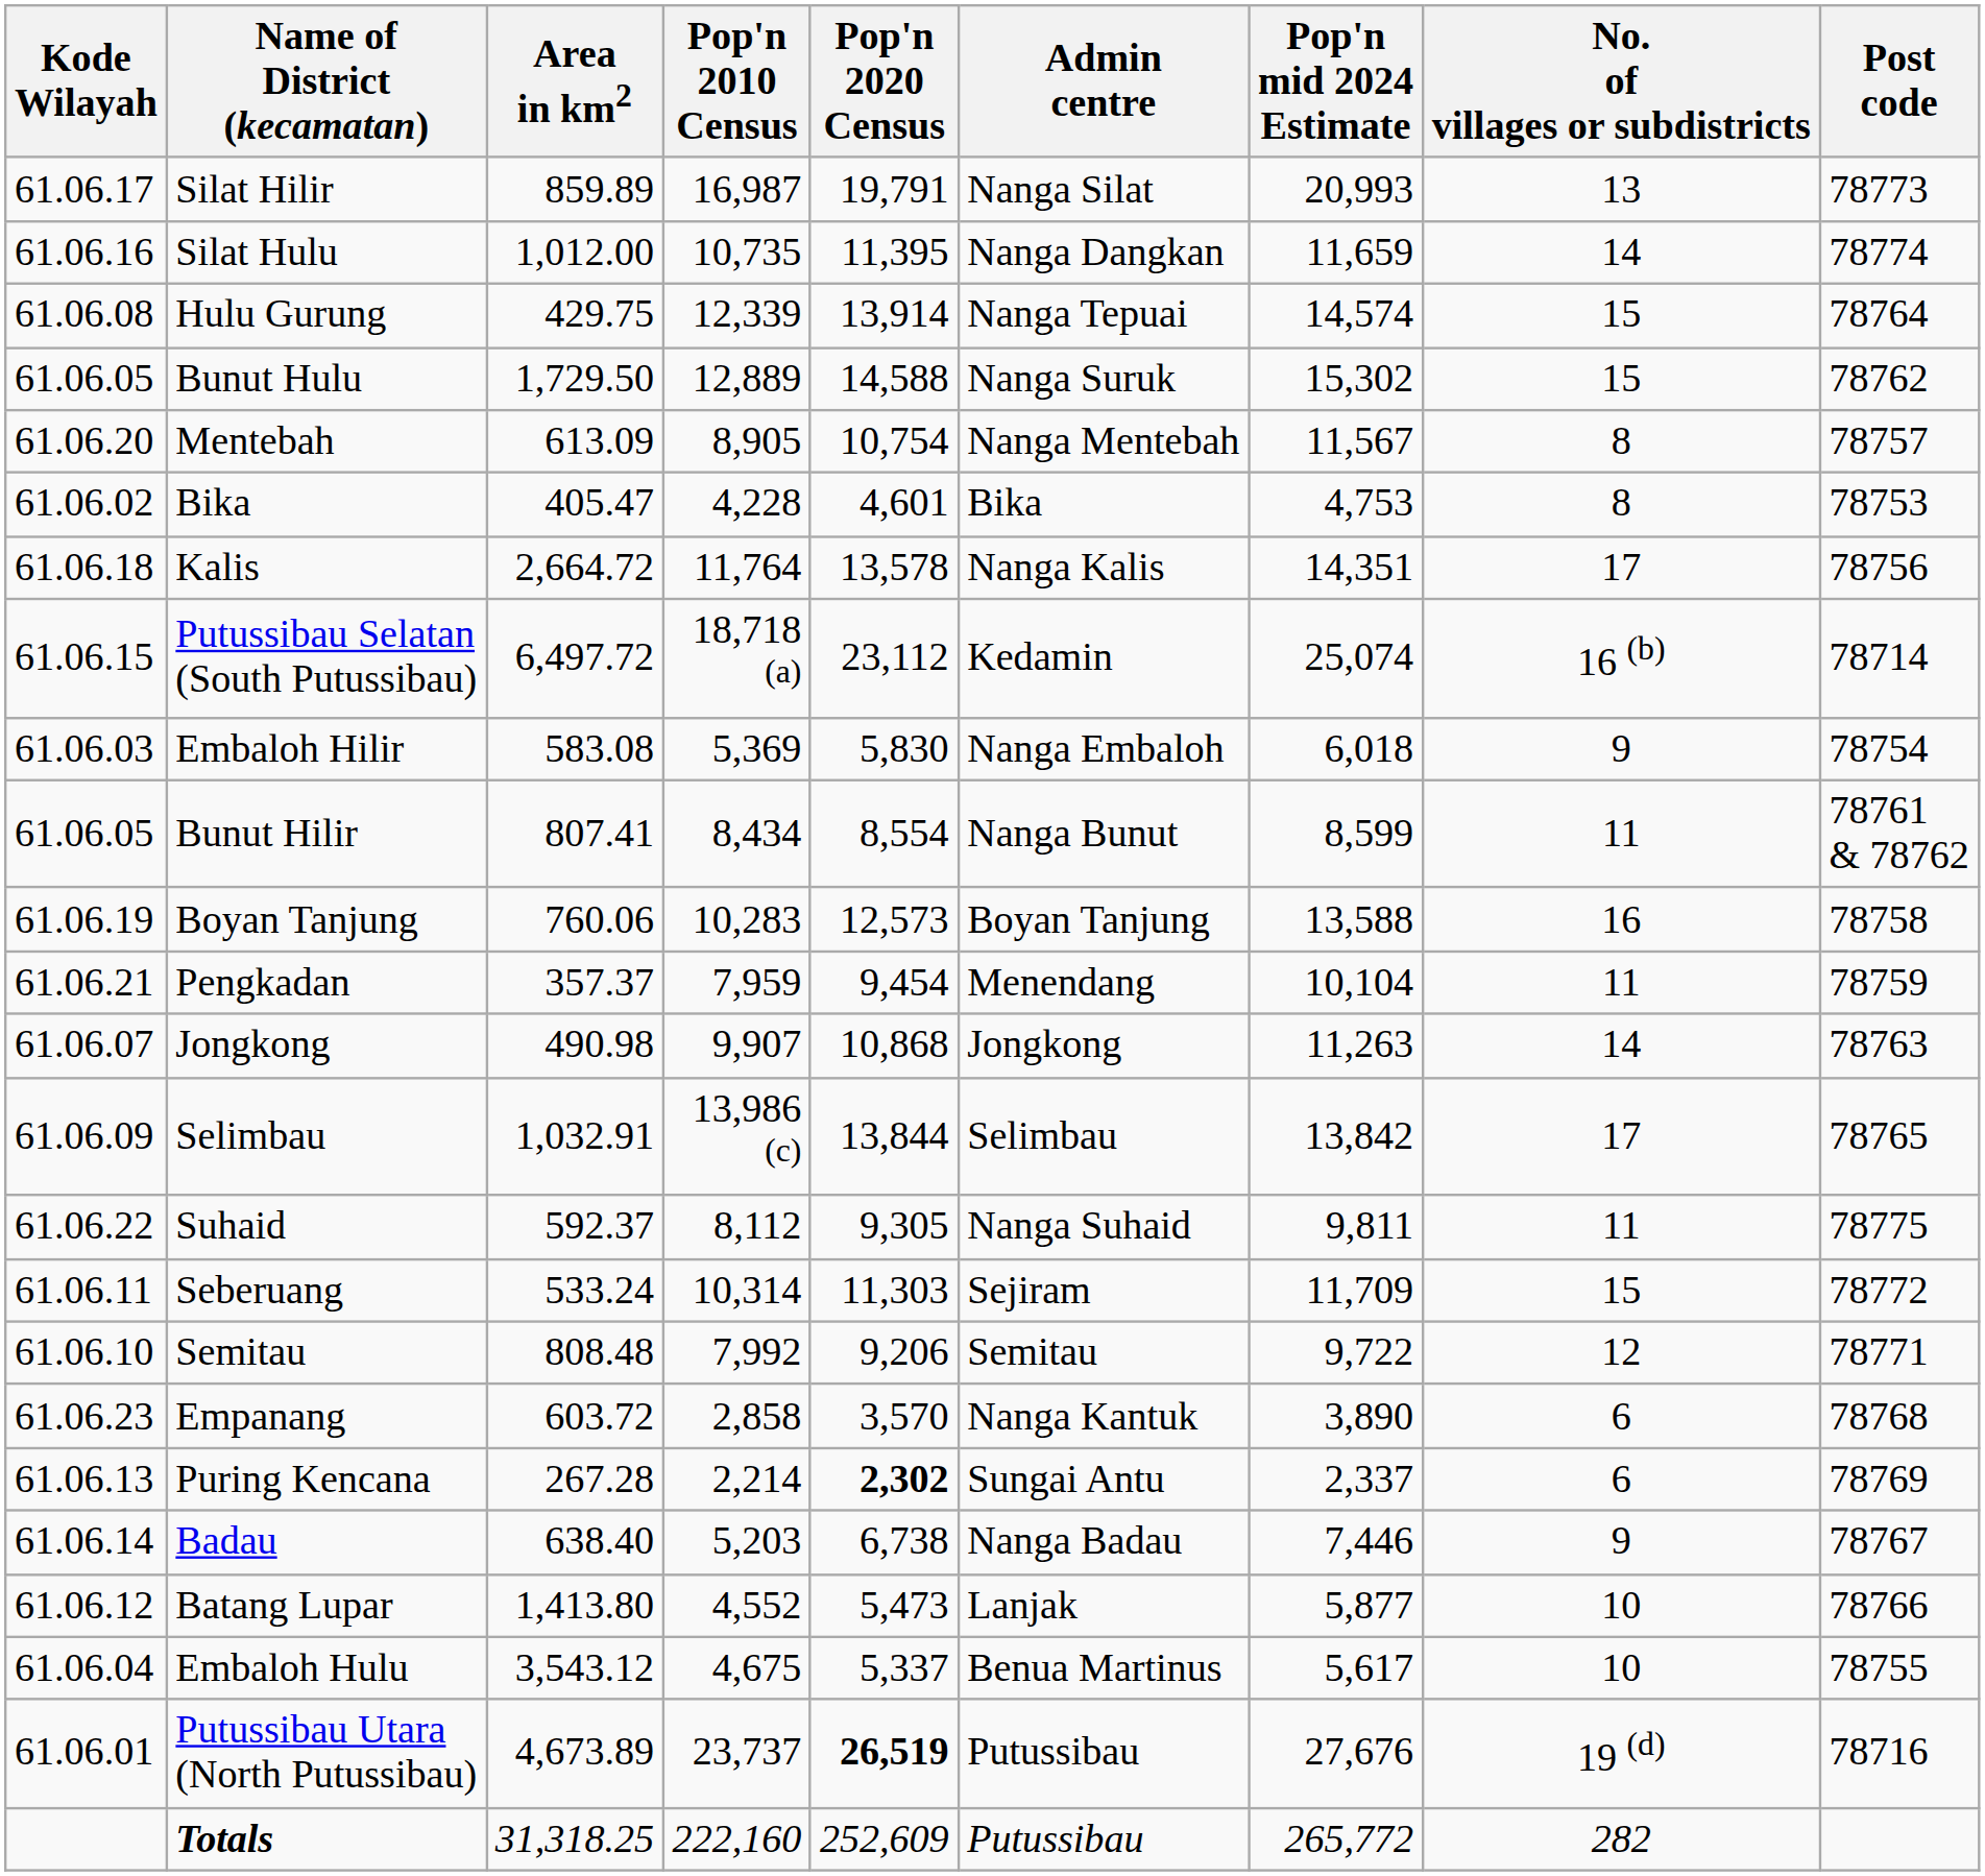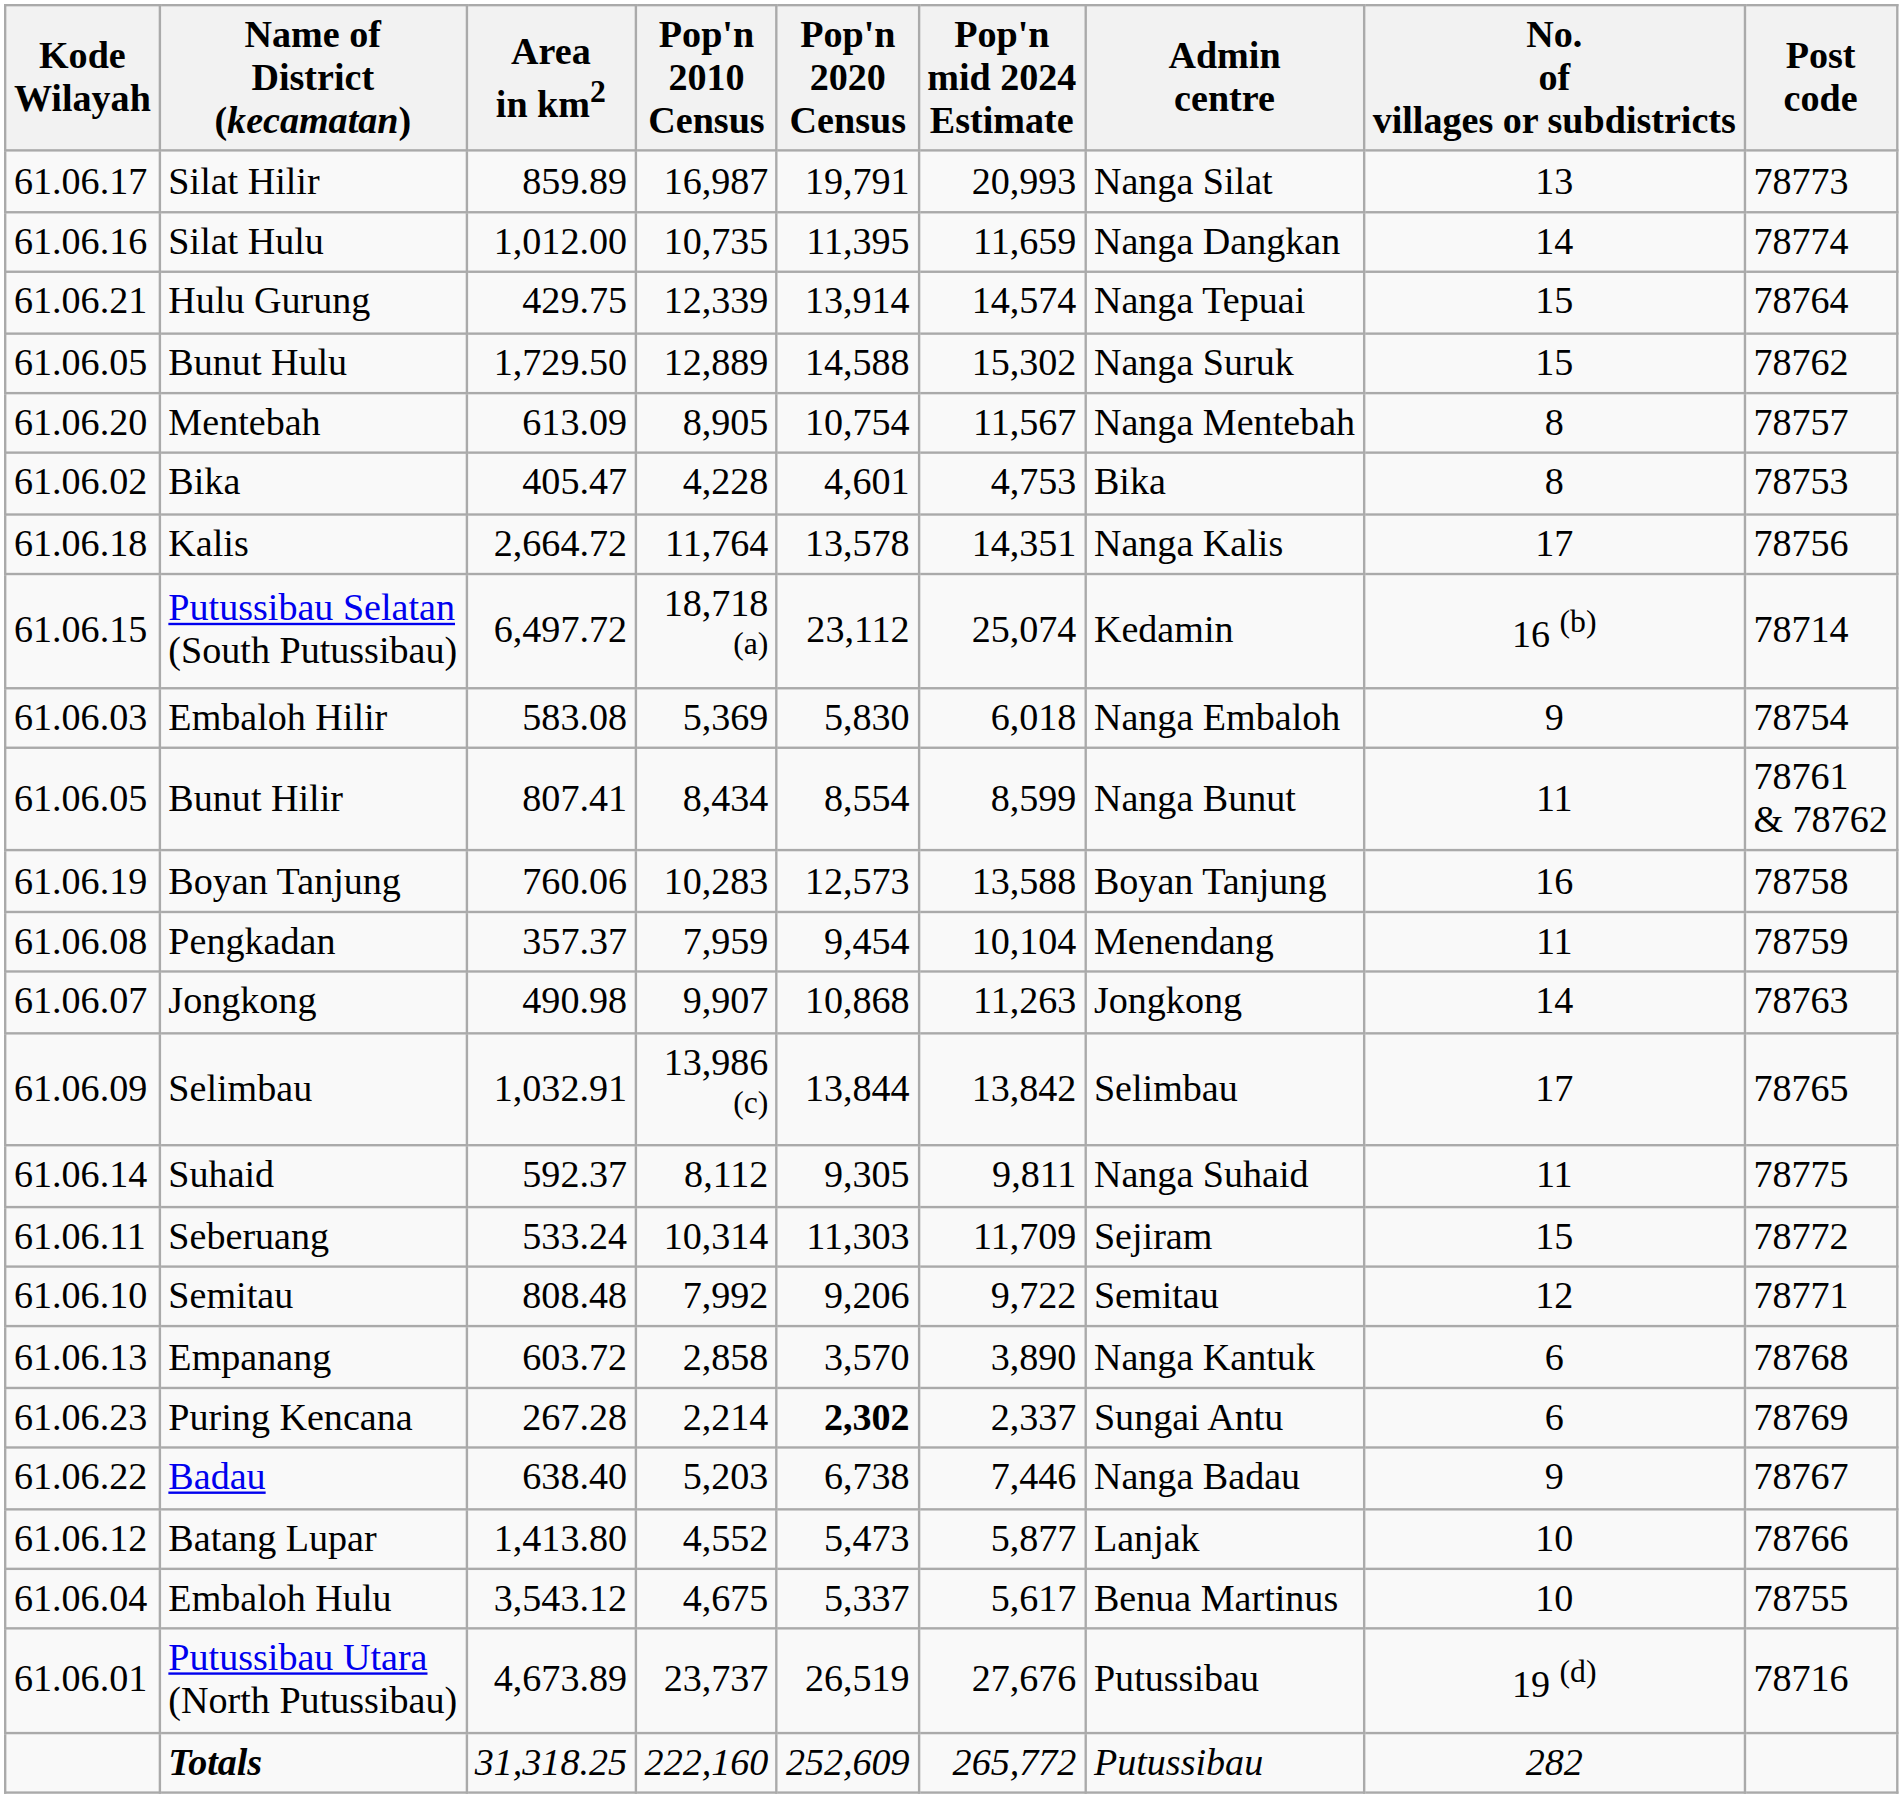 <table class="wikitable">
 <tr>
 <th>Kode <br>Wilayah</th>
 <th>Name of <br>District<br>(<em>kecamatan</em>)</th>
 <th>Area <br>in km<sup>2</sup></th>
 <th>Pop'n <br>2010<br>Census</th>
 <th>Pop'n <br>2020<br>Census</th>
+<th>Pop'n <br>mid 2024<br>Estimate</th>
 <th>Admin<br>centre</th>
-<th>Pop'n <br>mid 2024<br>Estimate</th>
 <th>No.<br>of<br>villages or subdistricts</th>
 <th>Post<br>code</th>
 </tr>
 <tr>
 <td>61.06.17</td>
 <td>Silat Hilir</td>
 <td align="right">859.89</td>
 <td align="right">16,987</td>
 <td align="right">19,791</td>
+<td align="right">20,993</td>
 <td>Nanga Silat</td>
-<td align="right">20,993</td>
 <td align="center">13</td>
 <td>78773</td>
 </tr>
 <tr>
 <td>61.06.16</td>
 <td>Silat Hulu</td>
 <td align="right">1,012.00</td>
 <td align="right">10,735</td>
 <td align="right">11,395</td>
+<td align="right">11,659</td>
 <td>Nanga Dangkan</td>
-<td align="right">11,659</td>
 <td align="center">14</td>
 <td>78774</td>
 </tr>
 <tr>
-<td>61.06.08</td>
+<td>61.06.21</td>
 <td>Hulu Gurung</td>
 <td align="right">429.75</td>
 <td align="right">12,339</td>
 <td align="right">13,914</td>
+<td align="right">14,574</td>
 <td>Nanga Tepuai</td>
-<td align="right">14,574</td>
 <td align="center">15</td>
 <td>78764</td>
 </tr>
 <tr>
 <td>61.06.05</td>
 <td>Bunut Hulu</td>
 <td align="right">1,729.50</td>
 <td align="right">12,889</td>
 <td align="right">14,588</td>
+<td align="right">15,302</td>
 <td>Nanga Suruk</td>
-<td align="right">15,302</td>
 <td align="center">15</td>
 <td>78762</td>
 </tr>
 <tr>
 <td>61.06.20</td>
 <td>Mentebah</td>
 <td align="right">613.09</td>
 <td align="right">8,905</td>
 <td align="right">10,754</td>
+<td align="right">11,567</td>
 <td>Nanga Mentebah</td>
-<td align="right">11,567</td>
 <td align="center">8</td>
 <td>78757</td>
 </tr>
 <tr>
 <td>61.06.02</td>
 <td>Bika</td>
 <td align="right">405.47</td>
 <td align="right">4,228</td>
 <td align="right">4,601</td>
+<td align="right">4,753</td>
 <td>Bika</td>
-<td align="right">4,753</td>
 <td align="center">8</td>
 <td>78753</td>
 </tr>
 <tr>
 <td>61.06.18</td>
 <td>Kalis</td>
 <td align="right">2,664.72</td>
 <td align="right">11,764</td>
 <td align="right">13,578</td>
+<td align="right">14,351</td>
 <td>Nanga Kalis</td>
-<td align="right">14,351</td>
 <td align="center">17</td>
 <td>78756</td>
 </tr>
 <tr>
 <td>61.06.15</td>
 <td><a href='#'>Putussibau Selatan</a><br>(South Putussibau)</td>
 <td align="right">6,497.72</td>
 <td align="right">18,718<br><sup>(a)</sup></td>
 <td align="right">23,112</td>
+<td align="right">25,074</td>
 <td>Kedamin</td>
-<td align="right">25,074</td>
 <td align="center">16 <sup>(b)</sup></td>
 <td>78714</td>
 </tr>
 <tr>
 <td>61.06.03</td>
 <td>Embaloh Hilir</td>
 <td align="right">583.08</td>
 <td align="right">5,369</td>
 <td align="right">5,830</td>
+<td align="right">6,018</td>
 <td>Nanga Embaloh</td>
-<td align="right">6,018</td>
 <td align="center">9</td>
 <td>78754</td>
 </tr>
 <tr>
 <td>61.06.05</td>
 <td>Bunut Hilir</td>
 <td align="right">807.41</td>
 <td align="right">8,434</td>
 <td align="right">8,554</td>
+<td align="right">8,599</td>
 <td>Nanga Bunut</td>
-<td align="right">8,599</td>
 <td align="center">11</td>
 <td>78761<br>& 78762</td>
 </tr>
 <tr>
 <td>61.06.19</td>
 <td>Boyan Tanjung</td>
 <td align="right">760.06</td>
 <td align="right">10,283</td>
 <td align="right">12,573</td>
+<td align="right">13,588</td>
 <td>Boyan Tanjung</td>
-<td align="right">13,588</td>
 <td align="center">16</td>
 <td>78758</td>
 </tr>
 <tr>
-<td>61.06.21</td>
+<td>61.06.08</td>
 <td>Pengkadan</td>
 <td align="right">357.37</td>
 <td align="right">7,959</td>
 <td align="right">9,454</td>
+<td align="right">10,104</td>
 <td>Menendang</td>
-<td align="right">10,104</td>
 <td align="center">11</td>
 <td>78759</td>
 </tr>
 <tr>
 <td>61.06.07</td>
 <td>Jongkong</td>
 <td align="right">490.98</td>
 <td align="right">9,907</td>
 <td align="right">10,868</td>
+<td align="right">11,263</td>
 <td>Jongkong</td>
-<td align="right">11,263</td>
 <td align="center">14</td>
 <td>78763</td>
 </tr>
 <tr>
 <td>61.06.09</td>
 <td>Selimbau</td>
 <td align="right">1,032.91</td>
 <td align="right">13,986<br><sup>(c)</sup></td>
 <td align="right">13,844</td>
+<td align="right">13,842</td>
 <td>Selimbau</td>
-<td align="right">13,842</td>
 <td align="center">17</td>
 <td>78765</td>
 </tr>
 <tr>
-<td>61.06.22</td>
+<td>61.06.14</td>
 <td>Suhaid</td>
 <td align="right">592.37</td>
 <td align="right">8,112</td>
 <td align="right">9,305</td>
+<td align="right">9,811</td>
 <td>Nanga Suhaid</td>
-<td align="right">9,811</td>
 <td align="center">11</td>
 <td>78775</td>
 </tr>
 <tr>
 <td>61.06.11</td>
 <td>Seberuang</td>
 <td align="right">533.24</td>
 <td align="right">10,314</td>
 <td align="right">11,303</td>
+<td align="right">11,709</td>
 <td>Sejiram</td>
-<td align="right">11,709</td>
 <td align="center">15</td>
 <td>78772</td>
 </tr>
 <tr>
 <td>61.06.10</td>
 <td>Semitau</td>
 <td align="right">808.48</td>
 <td align="right">7,992</td>
 <td align="right">9,206</td>
+<td align="right">9,722</td>
 <td>Semitau</td>
-<td align="right">9,722</td>
 <td align="center">12</td>
 <td>78771</td>
 </tr>
 <tr>
-<td>61.06.23</td>
+<td>61.06.13</td>
 <td>Empanang</td>
 <td align="right">603.72</td>
 <td align="right">2,858</td>
 <td align="right">3,570</td>
+<td align="right">3,890</td>
 <td>Nanga Kantuk</td>
-<td align="right">3,890</td>
 <td align="center">6</td>
 <td>78768</td>
 </tr>
 <tr>
-<td>61.06.13</td>
+<td>61.06.23</td>
 <td>Puring Kencana</td>
 <td align="right">267.28</td>
 <td align="right">2,214</td>
 <td align="right"><strong>2,302</strong></td>
+<td align="right">2,337</td>
 <td>Sungai Antu</td>
-<td align="right">2,337</td>
 <td align="center">6</td>
 <td>78769</td>
 </tr>
 <tr>
-<td>61.06.14</td>
+<td>61.06.22</td>
 <td><a href='#'>Badau</a></td>
 <td align="right">638.40</td>
 <td align="right">5,203</td>
 <td align="right">6,738</td>
+<td align="right">7,446</td>
 <td>Nanga Badau</td>
-<td align="right">7,446</td>
 <td align="center">9</td>
 <td>78767</td>
 </tr>
 <tr>
 <td>61.06.12</td>
 <td>Batang Lupar</td>
 <td align="right">1,413.80</td>
 <td align="right">4,552</td>
 <td align="right">5,473</td>
+<td align="right">5,877</td>
 <td>Lanjak</td>
-<td align="right">5,877</td>
 <td align="center">10</td>
 <td>78766</td>
 </tr>
 <tr>
 <td>61.06.04</td>
 <td>Embaloh Hulu</td>
 <td align="right">3,543.12</td>
 <td align="right">4,675</td>
 <td align="right">5,337</td>
+<td align="right">5,617</td>
 <td>Benua Martinus</td>
-<td align="right">5,617</td>
 <td align="center">10</td>
 <td>78755</td>
 </tr>
 <tr>
 <td>61.06.01</td>
 <td><a href='#'>Putussibau Utara</a><br>(North Putussibau)</td>
 <td align="right">4,673.89</td>
 <td align="right">23,737</td>
-<td align="right"><strong>26,519</strong></td>
+<td align="right">26,519</td>
+<td align="right">27,676</td>
 <td>Putussibau</td>
-<td align="right">27,676</td>
 <td align="center">19 <sup>(d)</sup></td>
 <td>78716</td>
 </tr>
 <tr>
 <td></td>
 <td><strong><em>Totals</em></strong></td>
 <td align="right"><em>31,318.25</em></td>
 <td align="right"><em>222,160</em></td>
 <td align="right"><em>252,609</em></td>
+<td align="right"><em>265,772</em></td>
 <td><em>Putussibau</em></td>
-<td align="right"><em>265,772</em></td>
 <td align="center"><em>282</em></td>
 <td></td>
 </tr>
 </table>
